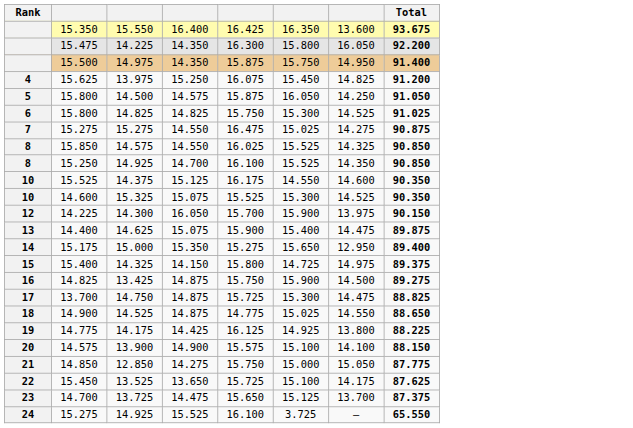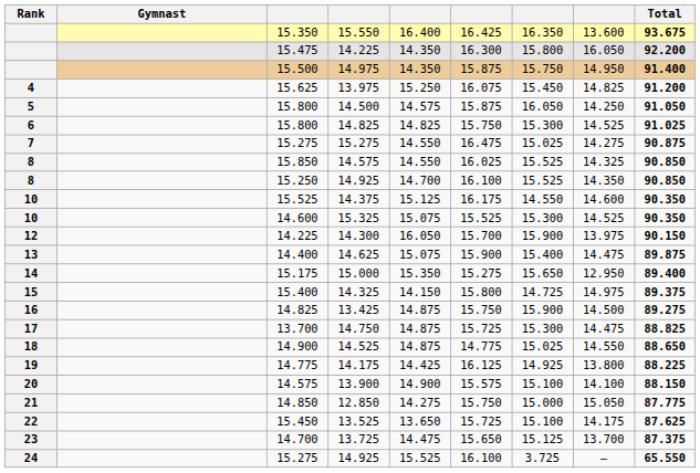 <table class="wikitable sortable" style="text-align:center; font-size:95%">
 <tr>
 <th scope="col" style="width:50px;">Rank</th>
+<th scope="col" style="width:220px;">Gymnast</th>
 <th scope="col" style="width:60px;"></th>
 <th scope="col" style="width:60px;"></th>
 <th scope="col" style="width:60px;"></th>
 <th scope="col" style="width:60px;"></th>
 <th scope="col" style="width:60px;"></th>
 <th scope="col" style="width:60px;"></th>
 <th scope="col" style="width:60px;">Total</th>
 </tr>
 <tr style="background:#fffcaf;">
 <th scope=row style="text-align:center"></th>
+<td align=left></td>
 <td>15.350</td>
 <td>15.550</td>
 <td>16.400</td>
 <td>16.425</td>
 <td>16.350</td>
 <td>13.600</td>
 <td><strong>93.675</strong></td>
 </tr>
 <tr style="background:#e5e5e5;">
 <th scope=row style="text-align:center"></th>
+<td align=left></td>
 <td>15.475</td>
 <td>14.225</td>
 <td>14.350</td>
 <td>16.300</td>
 <td>15.800</td>
 <td>16.050</td>
 <td><strong>92.200</strong></td>
 </tr>
 <tr style="background:#ec9;">
 <th scope=row style="text-align:center"></th>
+<td align=left></td>
 <td>15.500</td>
 <td>14.975</td>
 <td>14.350</td>
 <td>15.875</td>
 <td>15.750</td>
 <td>14.950</td>
 <td><strong>91.400</strong></td>
 </tr>
 <tr>
 <th scope=row style="text-align:center">4</th>
+<td align=left></td>
 <td>15.625</td>
 <td>13.975</td>
 <td>15.250</td>
 <td>16.075</td>
 <td>15.450</td>
 <td>14.825</td>
 <td><strong>91.200</strong></td>
 </tr>
 <tr>
 <th scope=row style="text-align:center">5</th>
+<td align=left></td>
 <td>15.800</td>
 <td>14.500</td>
 <td>14.575</td>
 <td>15.875</td>
 <td>16.050</td>
 <td>14.250</td>
 <td><strong>91.050</strong></td>
 </tr>
 <tr>
 <th scope=row style="text-align:center">6</th>
+<td align=left></td>
 <td>15.800</td>
 <td>14.825</td>
 <td>14.825</td>
 <td>15.750</td>
 <td>15.300</td>
 <td>14.525</td>
 <td><strong>91.025</strong></td>
 </tr>
 <tr>
 <th scope=row style="text-align:center">7</th>
+<td align=left></td>
 <td>15.275</td>
 <td>15.275</td>
 <td>14.550</td>
 <td>16.475</td>
 <td>15.025</td>
 <td>14.275</td>
 <td><strong>90.875</strong></td>
 </tr>
 <tr>
 <th scope=row style="text-align:center">8</th>
+<td align=left></td>
 <td>15.850</td>
 <td>14.575</td>
 <td>14.550</td>
 <td>16.025</td>
 <td>15.525</td>
 <td>14.325</td>
 <td><strong>90.850</strong></td>
 </tr>
 <tr>
 <th scope=row style="text-align:center">8</th>
+<td align=left></td>
 <td>15.250</td>
 <td>14.925</td>
 <td>14.700</td>
 <td>16.100</td>
 <td>15.525</td>
 <td>14.350</td>
 <td><strong>90.850</strong></td>
 </tr>
 <tr>
 <th scope=row style="text-align:center">10</th>
+<td align=left></td>
 <td>15.525</td>
 <td>14.375</td>
 <td>15.125</td>
 <td>16.175</td>
 <td>14.550</td>
 <td>14.600</td>
 <td><strong>90.350</strong></td>
 </tr>
 <tr>
 <th scope=row style="text-align:center">10</th>
+<td align=left></td>
 <td>14.600</td>
 <td>15.325</td>
 <td>15.075</td>
 <td>15.525</td>
 <td>15.300</td>
 <td>14.525</td>
 <td><strong>90.350</strong></td>
 </tr>
 <tr>
 <th scope=row style="text-align:center">12</th>
+<td align=left></td>
 <td>14.225</td>
 <td>14.300</td>
 <td>16.050</td>
 <td>15.700</td>
 <td>15.900</td>
 <td>13.975</td>
 <td><strong>90.150</strong></td>
 </tr>
 <tr>
 <th scope=row style="text-align:center">13</th>
+<td align=left></td>
 <td>14.400</td>
 <td>14.625</td>
 <td>15.075</td>
 <td>15.900</td>
 <td>15.400</td>
 <td>14.475</td>
 <td><strong>89.875</strong></td>
 </tr>
 <tr>
 <th scope=row style="text-align:center">14</th>
+<td align=left></td>
 <td>15.175</td>
 <td>15.000</td>
 <td>15.350</td>
 <td>15.275</td>
 <td>15.650</td>
 <td>12.950</td>
 <td><strong>89.400</strong></td>
 </tr>
 <tr>
 <th scope=row style="text-align:center">15</th>
+<td align=left></td>
 <td>15.400</td>
 <td>14.325</td>
 <td>14.150</td>
 <td>15.800</td>
 <td>14.725</td>
 <td>14.975</td>
 <td><strong>89.375</strong></td>
 </tr>
 <tr>
 <th scope=row style="text-align:center">16</th>
+<td align=left></td>
 <td>14.825</td>
 <td>13.425</td>
 <td>14.875</td>
 <td>15.750</td>
 <td>15.900</td>
 <td>14.500</td>
 <td><strong>89.275</strong></td>
 </tr>
 <tr>
 <th scope=row style="text-align:center">17</th>
+<td align=left></td>
 <td>13.700</td>
 <td>14.750</td>
 <td>14.875</td>
 <td>15.725</td>
 <td>15.300</td>
 <td>14.475</td>
 <td><strong>88.825</strong></td>
 </tr>
 <tr>
 <th scope=row style="text-align:center">18</th>
+<td align=left></td>
 <td>14.900</td>
 <td>14.525</td>
 <td>14.875</td>
 <td>14.775</td>
 <td>15.025</td>
 <td>14.550</td>
 <td><strong>88.650</strong></td>
 </tr>
 <tr>
 <th scope=row style="text-align:center">19</th>
+<td align=left></td>
 <td>14.775</td>
 <td>14.175</td>
 <td>14.425</td>
 <td>16.125</td>
 <td>14.925</td>
 <td>13.800</td>
 <td><strong>88.225</strong></td>
 </tr>
 <tr>
 <th scope=row style="text-align:center">20</th>
+<td align=left></td>
 <td>14.575</td>
 <td>13.900</td>
 <td>14.900</td>
 <td>15.575</td>
 <td>15.100</td>
 <td>14.100</td>
 <td><strong>88.150</strong></td>
 </tr>
 <tr>
 <th scope=row style="text-align:center">21</th>
+<td align=left></td>
 <td>14.850</td>
 <td>12.850</td>
 <td>14.275</td>
 <td>15.750</td>
 <td>15.000</td>
 <td>15.050</td>
 <td><strong>87.775</strong></td>
 </tr>
 <tr>
 <th scope=row style="text-align:center">22</th>
+<td align=left></td>
 <td>15.450</td>
 <td>13.525</td>
 <td>13.650</td>
 <td>15.725</td>
 <td>15.100</td>
 <td>14.175</td>
 <td><strong>87.625</strong></td>
 </tr>
 <tr>
 <th scope=row style="text-align:center">23</th>
+<td align=left></td>
 <td>14.700</td>
 <td>13.725</td>
 <td>14.475</td>
 <td>15.650</td>
 <td>15.125</td>
 <td>13.700</td>
 <td><strong>87.375</strong></td>
 </tr>
 <tr>
 <th scope=row style="text-align:center">24</th>
+<td align=left></td>
 <td>15.275</td>
 <td>14.925</td>
 <td>15.525</td>
 <td>16.100</td>
 <td>3.725</td>
 <td>–</td>
 <td><strong>65.550</strong></td>
 </tr>
 </table>
